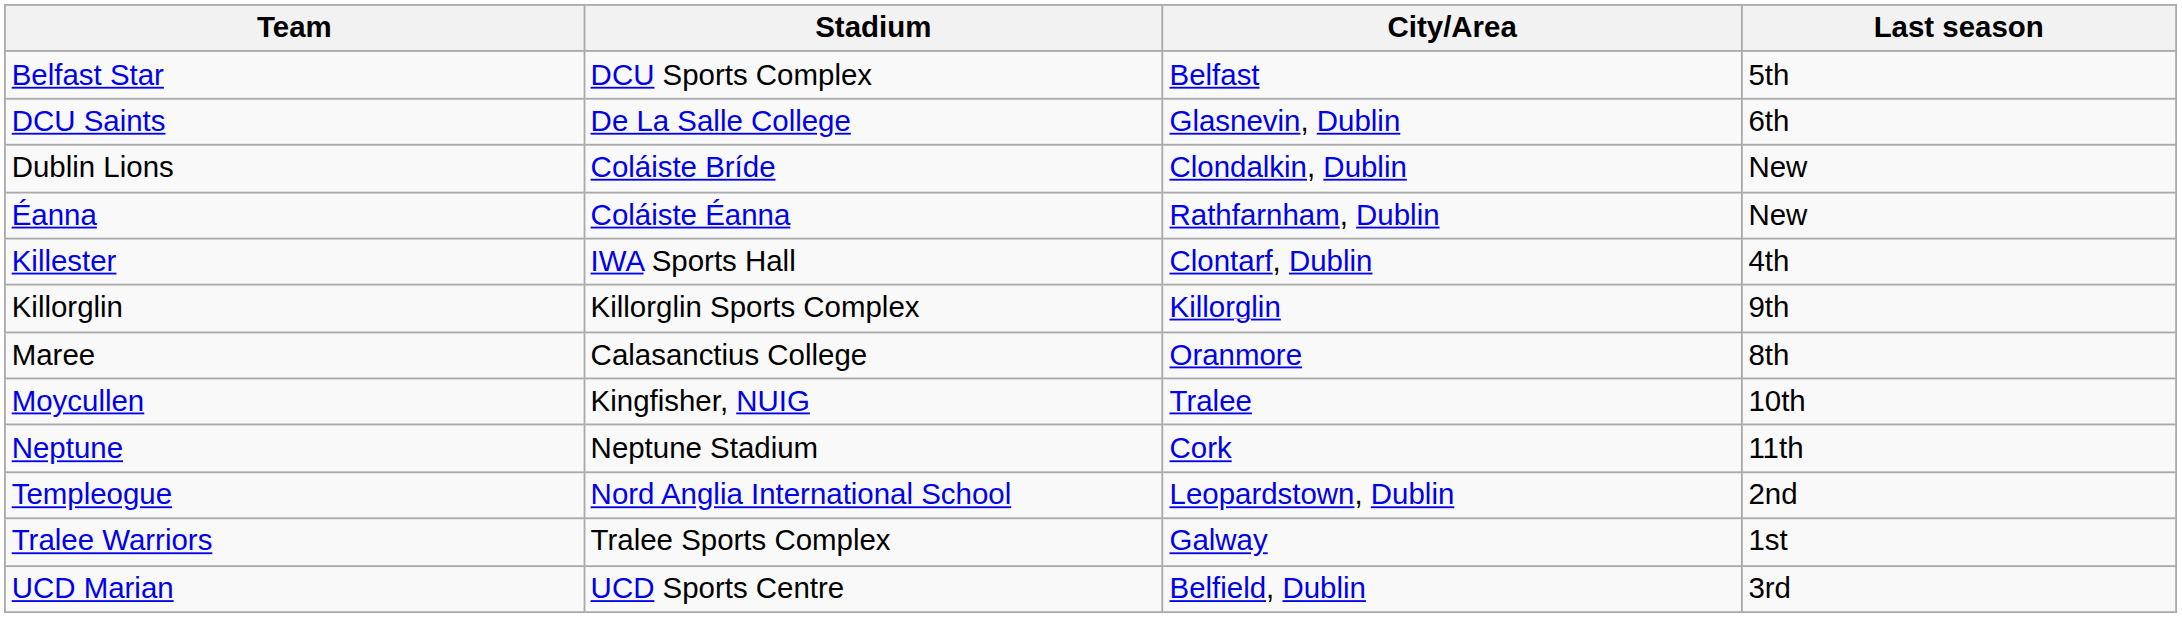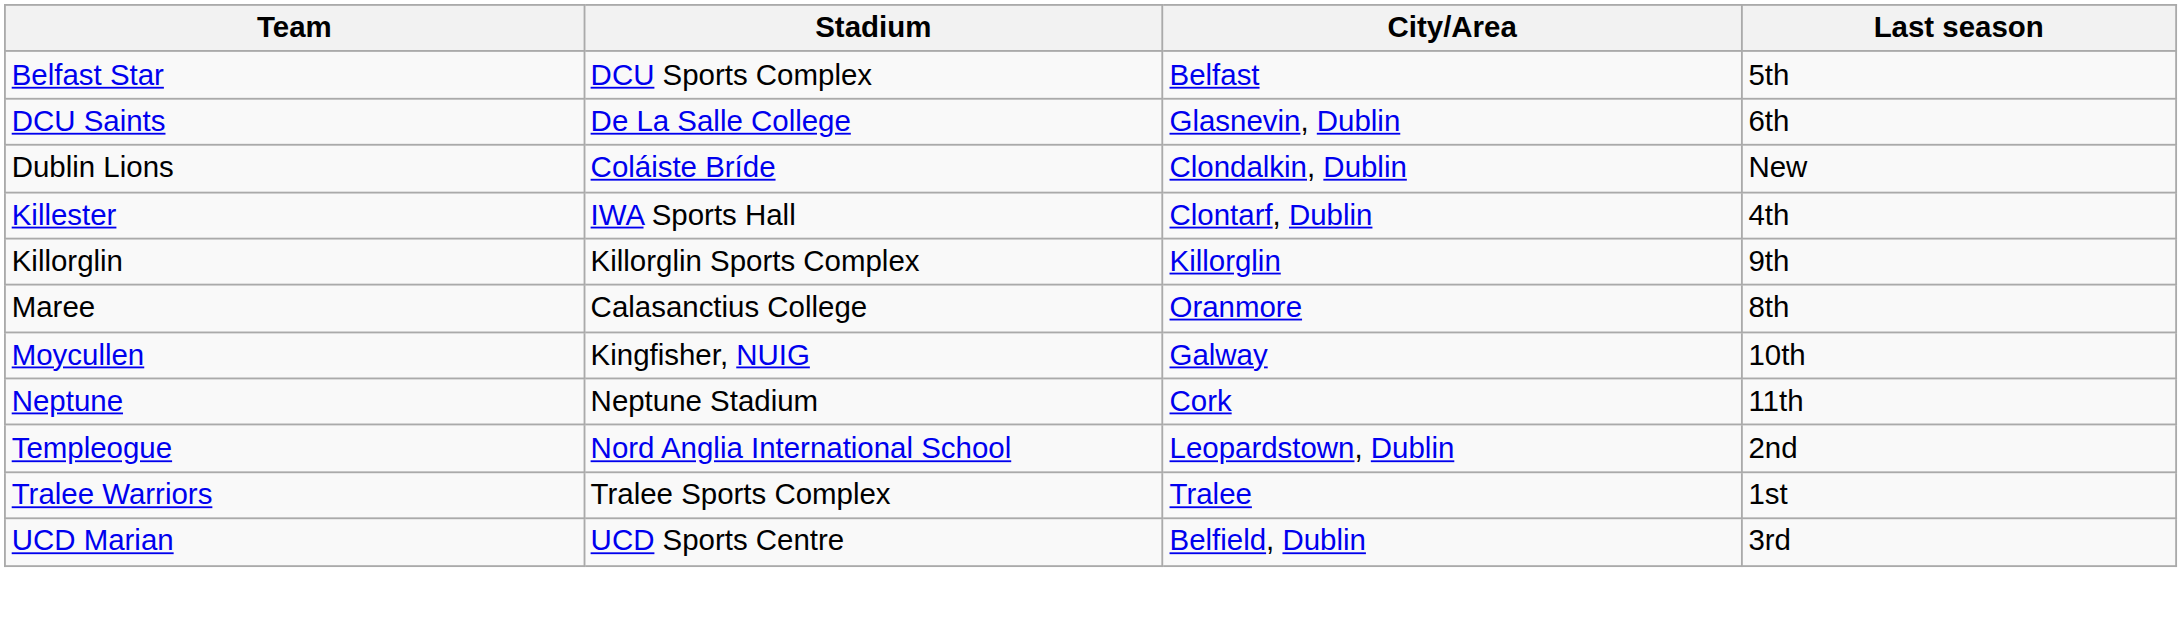 <table class="wikitable">
 <tr>
 <th width=20%>Team</th>
 <th width=20%>Stadium</th>
 <th width=20%>City/Area</th>
 <th width=15%>Last season</th>
 </tr>
 <tr>
 <td><a href='#'>Belfast Star</a></td>
 <td><a href='#'>DCU</a> Sports Complex</td>
 <td><a href='#'>Belfast</a></td>
 <td>5th</td>
 </tr>
 <tr>
 <td><a href='#'>DCU Saints</a></td>
 <td><a href='#'>De La Salle College</a></td>
 <td><a href='#'>Glasnevin</a>, <a href='#'>Dublin</a></td>
 <td>6th</td>
 </tr>
 <tr>
 <td>Dublin Lions</td>
 <td><a href='#'>Coláiste Bríde</a></td>
 <td><a href='#'>Clondalkin</a>, <a href='#'>Dublin</a></td>
 <td>New</td>
 </tr>
 <tr>
-<td><a href='#'>Éanna</a></td>
-<td><a href='#'>Coláiste Éanna</a></td>
-<td><a href='#'>Rathfarnham</a>, <a href='#'>Dublin</a></td>
-<td>New</td>
-</tr>
-<tr>
 <td><a href='#'>Killester</a></td>
 <td><a href='#'>IWA</a> Sports Hall</td>
 <td><a href='#'>Clontarf</a>, <a href='#'>Dublin</a></td>
 <td>4th</td>
 </tr>
 <tr>
 <td>Killorglin</td>
 <td>Killorglin Sports Complex</td>
 <td><a href='#'>Killorglin</a></td>
 <td>9th</td>
 </tr>
 <tr>
 <td>Maree</td>
 <td>Calasanctius College</td>
 <td><a href='#'>Oranmore</a></td>
 <td>8th</td>
 </tr>
 <tr>
 <td><a href='#'>Moycullen</a></td>
 <td>Kingfisher, <a href='#'>NUIG</a></td>
-<td><a href='#'>Tralee</a></td>
+<td><a href='#'>Galway</a></td>
 <td>10th</td>
 </tr>
 <tr>
 <td><a href='#'>Neptune</a></td>
 <td>Neptune Stadium</td>
 <td><a href='#'>Cork</a></td>
 <td>11th</td>
 </tr>
 <tr>
 <td><a href='#'>Templeogue</a></td>
 <td><a href='#'>Nord Anglia International School</a></td>
 <td><a href='#'>Leopardstown</a>, <a href='#'>Dublin</a></td>
 <td>2nd</td>
 </tr>
 <tr>
 <td><a href='#'>Tralee Warriors</a></td>
 <td>Tralee Sports Complex</td>
-<td><a href='#'>Galway</a></td>
+<td><a href='#'>Tralee</a></td>
 <td>1st</td>
 </tr>
 <tr>
 <td><a href='#'>UCD Marian</a></td>
 <td><a href='#'>UCD</a> Sports Centre</td>
 <td><a href='#'>Belfield</a>, <a href='#'>Dublin</a></td>
 <td>3rd</td>
 </tr>
 </table>
